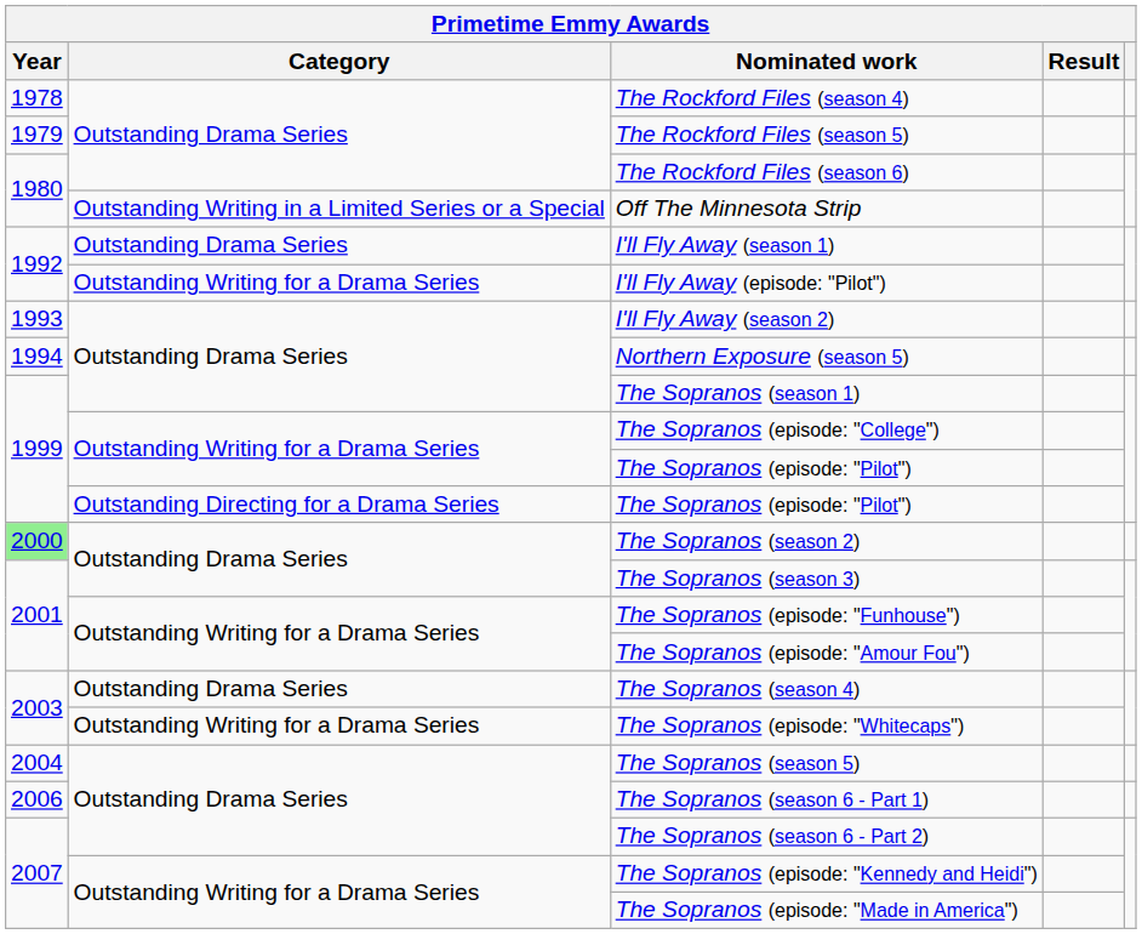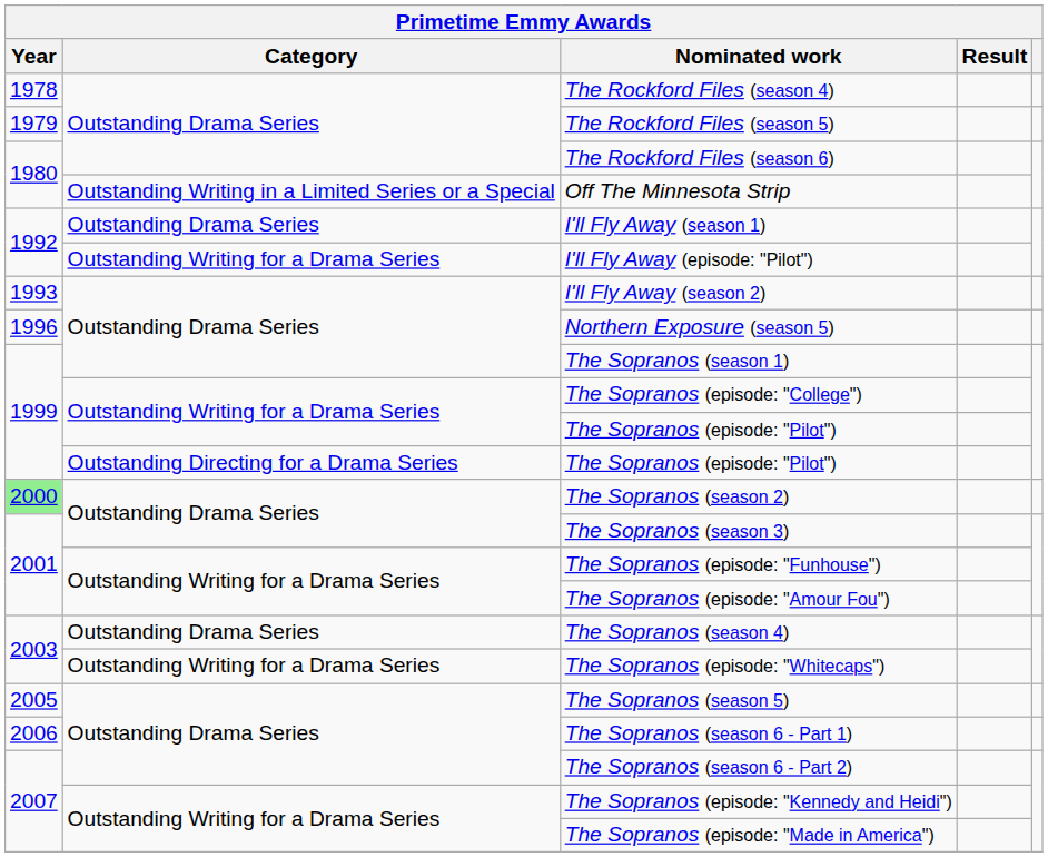 <table class="wikitable sortable">
 <tr>
 <th colspan=5><a href='#'>Primetime Emmy Awards</a></th>
 </tr>
 <tr>
 <th>Year</th>
 <th>Category</th>
 <th>Nominated work</th>
 <th>Result</th>
 <th class=unsortable></th>
 </tr>
 <tr>
 <td><a href='#'>1978</a></td>
 <td rowspan="3"><a href='#'>Outstanding Drama Series</a></td>
 <td><em><a href='#'>The Rockford Files</a></em> <small> (<a href='#'>season 4</a>) </small></td>
 <td></td>
 <td></td>
 </tr>
 <tr>
 <td><a href='#'>1979</a></td>
 <td><em><a href='#'>The Rockford Files</a></em> <small> (<a href='#'>season 5</a>) </small></td>
 <td></td>
 <td></td>
 </tr>
 <tr>
 <td rowspan=2><a href='#'>1980</a></td>
 <td><em><a href='#'>The Rockford Files</a></em> <small> (<a href='#'>season 6</a>) </small></td>
 <td></td>
 <td rowspan=2></td>
 </tr>
 <tr>
 <td><a href='#'>Outstanding Writing in a Limited Series or a Special</a></td>
 <td><em>Off The Minnesota Strip</em></td>
 <td></td>
 </tr>
 <tr>
 <td rowspan=2><a href='#'>1992</a></td>
 <td><a href='#'>Outstanding Drama Series</a></td>
 <td><em><a href='#'>I'll Fly Away</a></em> <small> (<a href='#'>season 1</a>) </small></td>
 <td></td>
 <td rowspan=2></td>
 </tr>
 <tr>
 <td><a href='#'>Outstanding Writing for a Drama Series</a></td>
 <td><em><a href='#'>I'll Fly Away</a></em> <small> (episode: "Pilot") </small></td>
 <td></td>
 </tr>
 <tr>
 <td><a href='#'>1993</a></td>
 <td rowspan="3">Outstanding Drama Series</td>
 <td><em><a href='#'>I'll Fly Away</a></em> <small> (<a href='#'>season 2</a>) </small></td>
 <td></td>
 <td></td>
 </tr>
 <tr>
-<td><a href='#'>1994</a></td>
+<td><a href='#'>1996</a></td>
 <td><em><a href='#'>Northern Exposure</a></em> <small> (<a href='#'>season 5</a>) </small></td>
 <td></td>
 <td></td>
 </tr>
 <tr>
 <td rowspan=4><a href='#'>1999</a></td>
 <td><em><a href='#'>The Sopranos</a></em> <small> (<a href='#'>season 1</a>) </small></td>
 <td></td>
 <td rowspan=4></td>
 </tr>
 <tr>
 <td rowspan="2"><a href='#'>Outstanding Writing for a Drama Series</a></td>
 <td><em><a href='#'>The Sopranos</a></em> <small> (episode: "<a href='#'>College</a>") </small></td>
 <td></td>
 </tr>
 <tr>
 <td><em><a href='#'>The Sopranos</a></em> <small> (episode: "<a href='#'>Pilot</a>") </small></td>
 <td></td>
 </tr>
 <tr>
 <td><a href='#'>Outstanding Directing for a Drama Series</a></td>
 <td><em><a href='#'>The Sopranos</a></em> <small> (episode: "<a href='#'>Pilot</a>") </small></td>
 <td></td>
 </tr>
 <tr>
 <td style="background: lightgreen;"><a href='#'>2000</a></td>
 <td rowspan="2">Outstanding Drama Series</td>
 <td><em><a href='#'>The Sopranos</a></em> <small> (<a href='#'>season 2</a>) </small></td>
 <td></td>
 <td></td>
 </tr>
 <tr>
 <td rowspan=3><a href='#'>2001</a></td>
 <td><em><a href='#'>The Sopranos</a></em> <small> (<a href='#'>season 3</a>) </small></td>
 <td></td>
 <td rowspan=3></td>
 </tr>
 <tr>
 <td rowspan="2">Outstanding Writing for a Drama Series</td>
 <td><em><a href='#'>The Sopranos</a></em> <small> (episode: "<a href='#'>Funhouse</a>") </small></td>
 <td></td>
 </tr>
 <tr>
 <td><em><a href='#'>The Sopranos</a></em> <small> (episode: "<a href='#'>Amour Fou</a>") </small></td>
 <td></td>
 </tr>
 <tr>
 <td rowspan=2><a href='#'>2003</a></td>
 <td>Outstanding Drama Series</td>
 <td><em><a href='#'>The Sopranos</a></em> <small> (<a href='#'>season 4</a>) </small></td>
 <td></td>
 <td rowspan=2></td>
 </tr>
 <tr>
 <td>Outstanding Writing for a Drama Series</td>
 <td><em><a href='#'>The Sopranos</a></em> <small> (episode: "<a href='#'>Whitecaps</a>")</small></td>
 <td></td>
 </tr>
 <tr>
-<td><a href='#'>2004</a></td>
+<td><a href='#'>2005</a></td>
 <td rowspan="3">Outstanding Drama Series</td>
 <td><em><a href='#'>The Sopranos</a></em> <small> (<a href='#'>season 5</a>) </small></td>
 <td></td>
 <td></td>
 </tr>
 <tr>
 <td><a href='#'>2006</a></td>
 <td><em><a href='#'>The Sopranos</a></em> <small> (<a href='#'>season 6 - Part 1</a>) </small></td>
 <td></td>
 <td></td>
 </tr>
 <tr>
 <td rowspan=3><a href='#'>2007</a></td>
 <td><em><a href='#'>The Sopranos</a></em> <small> (<a href='#'>season 6 - Part 2</a>) </small></td>
 <td></td>
 <td rowspan=3></td>
 </tr>
 <tr>
 <td rowspan="2">Outstanding Writing for a Drama Series</td>
 <td><em><a href='#'>The Sopranos</a></em> <small> (episode: "<a href='#'>Kennedy and Heidi</a>") </small></td>
 <td></td>
 </tr>
 <tr>
 <td><em><a href='#'>The Sopranos</a></em> <small> (episode: "<a href='#'>Made in America</a>") </small></td>
 <td></td>
 </tr>
 </table>
